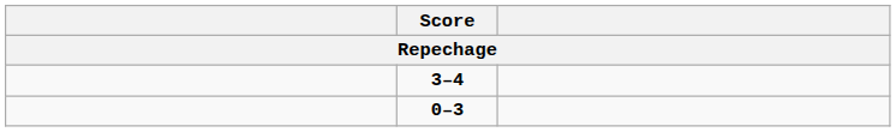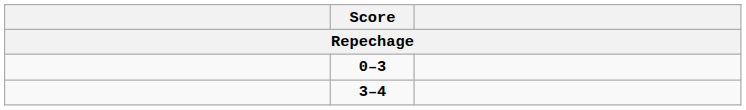 <table class="wikitable" style="text-align: left;">
 <tr>
 <th align="right" width="270"></th>
 <th width="65">Score</th>
 <th align="left" width="270"></th>
 </tr>
 <tr>
 <th colspan="3">Repechage</th>
 </tr>
 <tr>
 <td></td>
-<td align=center><strong>3–4</strong></td>
+<td align=center><strong>0–3</strong></td>
 <td><strong></strong></td>
 </tr>
 <tr>
 <td></td>
-<td align=center><strong>0–3</strong></td>
+<td align=center><strong>3–4</strong></td>
 <td><strong></strong></td>
 </tr>
 </table>
